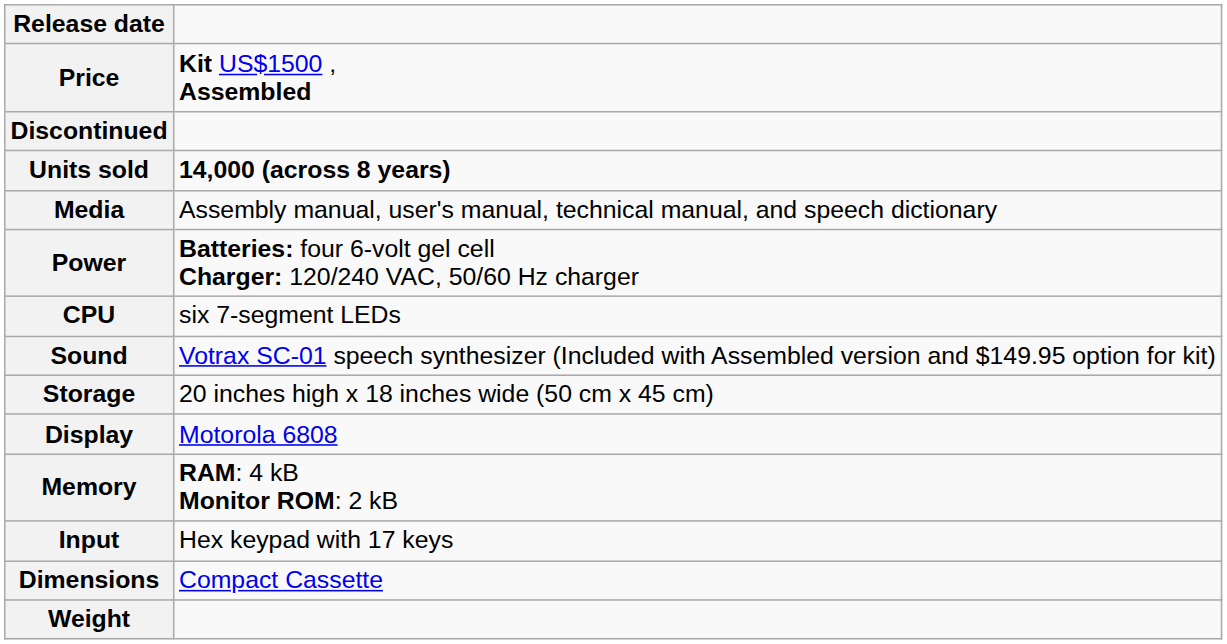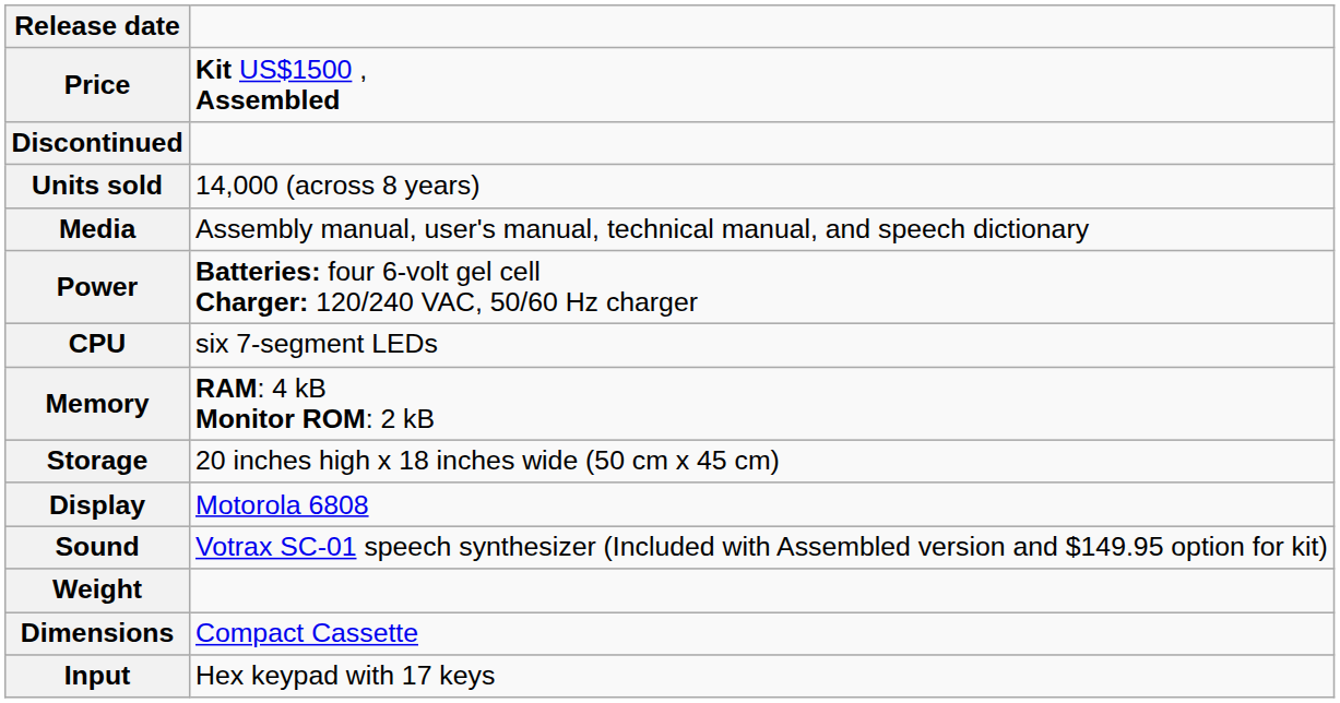 <table class="wikitable">
 <tr>
 <th>Release date</th>
 <td></td>
 </tr>
 <tr>
 <th>Price</th>
 <td><strong>Kit</strong> <a href='#'>US$1500</a> ,<br><strong>Assembled</strong>  </td>
 </tr>
 <tr>
 <th>Discontinued</th>
 <td></td>
 </tr>
 <tr>
 <th>Units sold</th>
-<td><strong>14,000 (across 8 years)</strong></td>
+<td>14,000 (across 8 years)</td>
 </tr>
 <tr>
 <th>Media</th>
 <td>Assembly manual, user's manual, technical manual, and speech dictionary</td>
 </tr>
 <tr>
 <th>Power</th>
 <td><strong>Batteries:</strong> four 6-volt gel cell<br><strong>Charger:</strong> 120/240 VAC, 50/60 Hz charger</td>
 </tr>
 <tr>
 <th>CPU</th>
 <td>six 7-segment LEDs</td>
 </tr>
 <tr>
-<th>Sound</th>
-<td><a href='#'>Votrax SC-01</a> speech synthesizer (Included with Assembled version and $149.95 option for kit)</td>
+<th>Memory</th>
+<td><strong>RAM</strong>: 4 kB<br><strong>Monitor ROM</strong>: 2 kB</td>
 </tr>
 <tr>
 <th>Storage</th>
 <td>20 inches high x 18 inches wide (50 cm x 45 cm)</td>
 </tr>
 <tr>
 <th>Display</th>
 <td><a href='#'>Motorola 6808</a></td>
 </tr>
 <tr>
-<th>Memory</th>
-<td><strong>RAM</strong>: 4 kB<br><strong>Monitor ROM</strong>: 2 kB</td>
+<th>Sound</th>
+<td><a href='#'>Votrax SC-01</a> speech synthesizer (Included with Assembled version and $149.95 option for kit)</td>
 </tr>
 <tr>
-<th>Input</th>
-<td>Hex keypad with 17 keys</td>
+<th>Weight</th>
+<td></td>
 </tr>
 <tr>
 <th>Dimensions</th>
 <td><a href='#'>Compact Cassette</a></td>
 </tr>
 <tr>
-<th>Weight</th>
-<td></td>
+<th>Input</th>
+<td>Hex keypad with 17 keys</td>
 </tr>
 </table>
